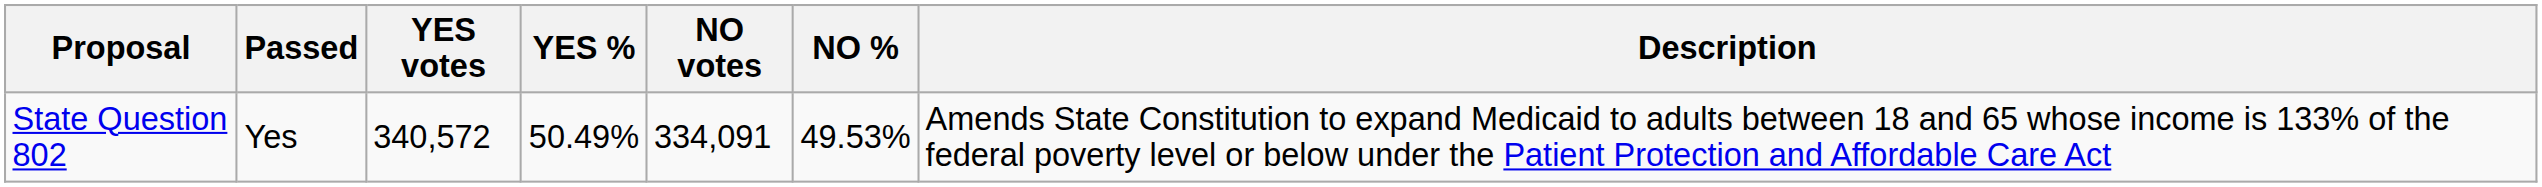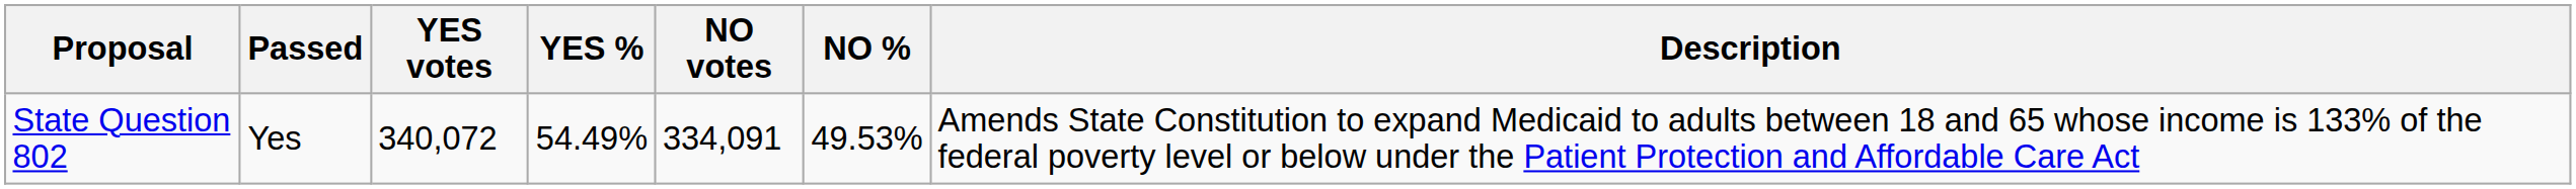 <table class="wikitable sortable">
 <tr>
 <th>Proposal</th>
 <th>Passed</th>
 <th>YES votes</th>
 <th>YES %</th>
 <th>NO votes</th>
 <th>NO %</th>
 <th>Description</th>
 </tr>
 <tr>
 <td><a href='#'>State Question 802</a></td>
 <td> Yes</td>
-<td>340,572</td>
-<td>50.49%</td>
+<td>340,072</td>
+<td>54.49%</td>
 <td>334,091</td>
 <td>49.53%</td>
 <td>Amends State Constitution to expand Medicaid to adults between 18 and 65 whose income is 133% of the federal poverty level or below under the <a href='#'>Patient Protection and Affordable Care Act</a></td>
 </tr>
 </table>
